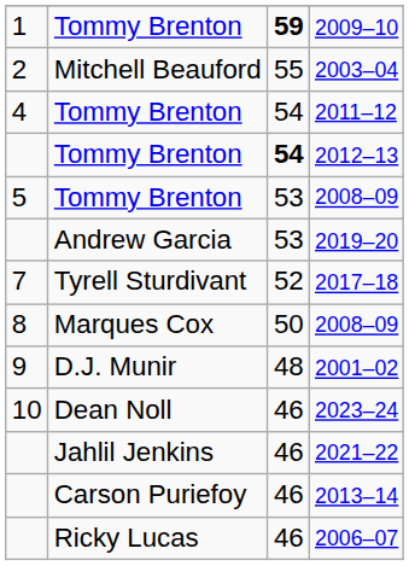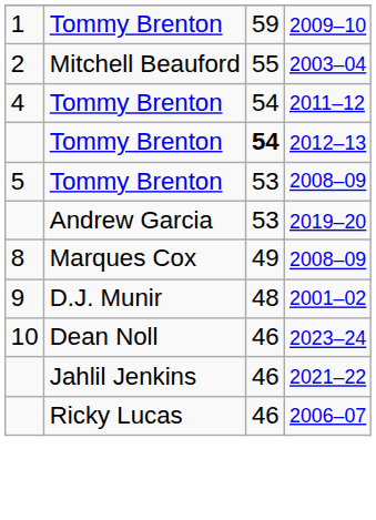 <table class="wikitable">
 <tr>
 </tr>
 <tr>
 <td>1</td>
 <td><a href='#'>Tommy Brenton</a></td>
-<td><strong>59</strong></td>
+<td>59</td>
 <td style="font-size:80%;"><a href='#'>2009–10</a></td>
 </tr>
 <tr>
 <td>2</td>
 <td>Mitchell Beauford</td>
 <td>55</td>
 <td style="font-size:80%;"><a href='#'>2003–04</a></td>
 </tr>
 <tr>
 <td>4</td>
 <td><a href='#'>Tommy Brenton</a></td>
 <td>54</td>
 <td style="font-size:80%;"><a href='#'>2011–12</a></td>
 </tr>
 <tr>
 <td></td>
 <td><a href='#'>Tommy Brenton</a></td>
 <td><strong>54</strong></td>
 <td style="font-size:80%;"><a href='#'>2012–13</a></td>
 </tr>
 <tr>
 <td>5</td>
 <td><a href='#'>Tommy Brenton</a></td>
 <td>53</td>
 <td style="font-size:80%;"><a href='#'>2008–09</a></td>
 </tr>
 <tr>
 <td></td>
 <td>Andrew Garcia</td>
 <td>53</td>
 <td style="font-size:80%;"><a href='#'>2019–20</a></td>
 </tr>
 <tr>
-<td>7</td>
-<td>Tyrell Sturdivant</td>
-<td>52</td>
-<td style="font-size:80%;"><a href='#'>2017–18</a></td>
-</tr>
-<tr>
 <td>8</td>
 <td>Marques Cox</td>
-<td>50</td>
+<td>49</td>
 <td style="font-size:80%;"><a href='#'>2008–09</a></td>
 </tr>
 <tr>
 <td>9</td>
 <td>D.J. Munir</td>
 <td>48</td>
 <td style="font-size:80%;"><a href='#'>2001–02</a></td>
 </tr>
 <tr>
 <td>10</td>
 <td>Dean Noll</td>
 <td>46</td>
 <td style="font-size:80%;"><a href='#'>2023–24</a></td>
 </tr>
 <tr>
 <td></td>
 <td>Jahlil Jenkins</td>
 <td>46</td>
 <td style="font-size:80%;"><a href='#'>2021–22</a></td>
 </tr>
 <tr>
 <td></td>
-<td>Carson Puriefoy</td>
-<td>46</td>
-<td style="font-size:80%;"><a href='#'>2013–14</a></td>
-</tr>
-<tr>
-<td></td>
 <td>Ricky Lucas</td>
 <td>46</td>
 <td style="font-size:80%;"><a href='#'>2006–07</a></td>
 </tr>
 </table>
